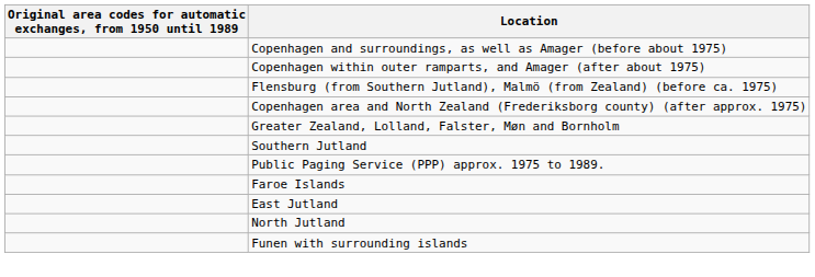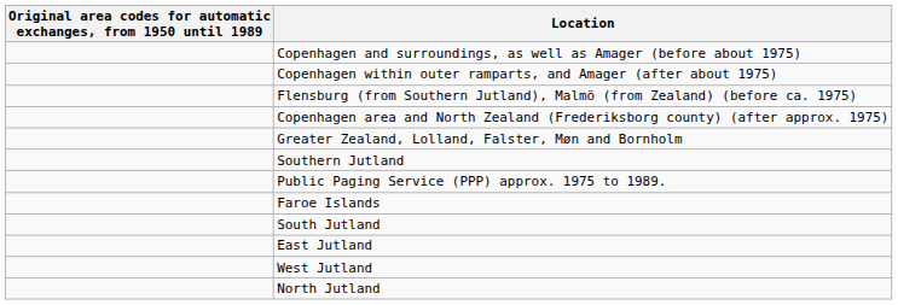 <table class="wikitable">
 <tr>
 <th>Original area codes for automatic <br>exchanges, from 1950 until 1989</th>
 <th>Location</th>
 </tr>
 <tr>
 <td></td>
 <td>Copenhagen and surroundings, as well as Amager (before about 1975)</td>
 </tr>
 <tr>
 <td></td>
 <td>Copenhagen within outer ramparts, and Amager (after about 1975)</td>
 </tr>
 <tr>
 <td></td>
 <td>Flensburg (from Southern Jutland), Malmö (from Zealand) (before ca. 1975)</td>
 </tr>
 <tr>
 <td></td>
 <td>Copenhagen area and North Zealand (Frederiksborg county) (after approx. 1975)</td>
 </tr>
 <tr>
 <td></td>
 <td>Greater Zealand, Lolland, Falster, Møn and Bornholm</td>
 </tr>
 <tr>
 <td></td>
 <td>Southern Jutland</td>
 </tr>
 <tr>
 <td></td>
 <td>Public Paging Service (PPP) approx. 1975 to 1989.</td>
 </tr>
 <tr>
 <td></td>
 <td>Faroe Islands</td>
 </tr>
 <tr>
 <td></td>
+<td>South Jutland</td>
+</tr>
+<tr>
+<td></td>
 <td>East Jutland</td>
+</tr>
+<tr>
+<td></td>
+<td>West Jutland</td>
 </tr>
 <tr>
 <td></td>
 <td>North Jutland</td>
 </tr>
-<tr>
-<td></td>
-<td>Funen with surrounding islands</td>
-</tr>
 </table>
